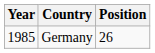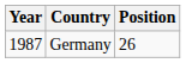 <table class="wikitable">
 <tr>
 <th>Year</th>
 <th>Country</th>
 <th>Position</th>
 </tr>
 <tr>
-<td>1985</td>
+<td>1987</td>
 <td>Germany</td>
 <td>26</td>
 </tr>
 </table>
